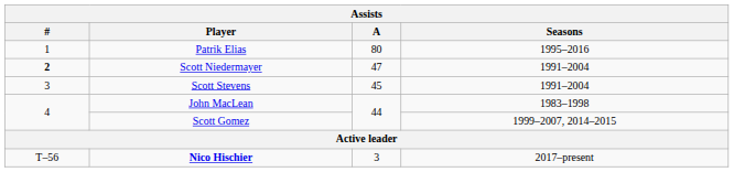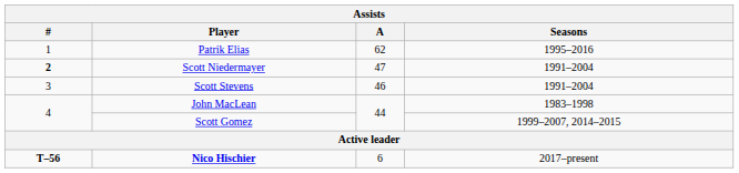 <table class="wikitable" style="text-align: center; font-size: 95%" width="80%">
 <tr>
 <th colspan="4">Assists</th>
 </tr>
 <tr>
 <th>#</th>
 <th>Player</th>
 <th>A</th>
 <th>Seasons</th>
 </tr>
 <tr>
 <td>1</td>
 <td><a href='#'>Patrik Elias</a></td>
-<td>80</td>
+<td>62</td>
 <td>1995–2016</td>
 </tr>
 <tr>
 <td><strong>2</strong></td>
 <td><a href='#'>Scott Niedermayer</a></td>
 <td>47</td>
 <td>1991–2004</td>
 </tr>
 <tr>
 <td>3</td>
 <td><a href='#'>Scott Stevens</a></td>
-<td>45</td>
+<td>46</td>
 <td>1991–2004</td>
 </tr>
 <tr>
 <td rowspan="2">4</td>
 <td><a href='#'>John MacLean</a></td>
 <td rowspan="2">44</td>
 <td>1983–1998</td>
 </tr>
 <tr>
 <td><a href='#'>Scott Gomez</a></td>
 <td>1999–2007, 2014–2015</td>
 </tr>
 <tr>
 <th colspan="4">Active leader</th>
 </tr>
 <tr>
-<td>T–56</td>
+<td><strong>T–56</strong></td>
 <td><strong><a href='#'>Nico Hischier</a></strong></td>
-<td>3</td>
+<td>6</td>
 <td>2017–present</td>
 </tr>
 </table>
